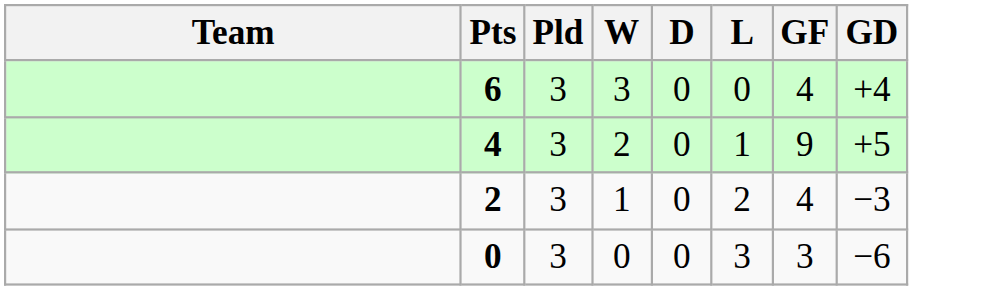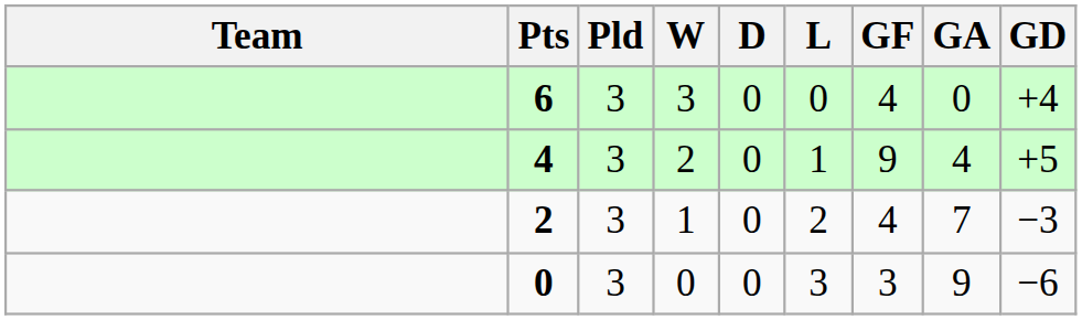 <table class=wikitable style="text-align:center">
 <tr>
 <th width=200>Team</th>
 <th width=20>Pts</th>
 <th width=20>Pld</th>
 <th width=20>W</th>
 <th width=20>D</th>
 <th width=20>L</th>
 <th width=20>GF</th>
+<th width=20>GA</th>
 <th width=20>GD</th>
 </tr>
 <tr style=background:#ccffcc>
 <td align=left></td>
 <td><strong>6</strong></td>
 <td>3</td>
 <td>3</td>
 <td>0</td>
 <td>0</td>
 <td>4</td>
+<td>0</td>
 <td>+4</td>
 </tr>
 <tr style=background:#ccffcc>
 <td align=left></td>
 <td><strong>4</strong></td>
 <td>3</td>
 <td>2</td>
 <td>0</td>
 <td>1</td>
 <td>9</td>
+<td>4</td>
 <td>+5</td>
 </tr>
 <tr>
 <td align=left></td>
 <td><strong>2</strong></td>
 <td>3</td>
 <td>1</td>
 <td>0</td>
 <td>2</td>
 <td>4</td>
+<td>7</td>
 <td>−3</td>
 </tr>
 <tr>
 <td align=left></td>
 <td><strong>0</strong></td>
 <td>3</td>
 <td>0</td>
 <td>0</td>
 <td>3</td>
 <td>3</td>
+<td>9</td>
 <td>−6</td>
 </tr>
 </table>
